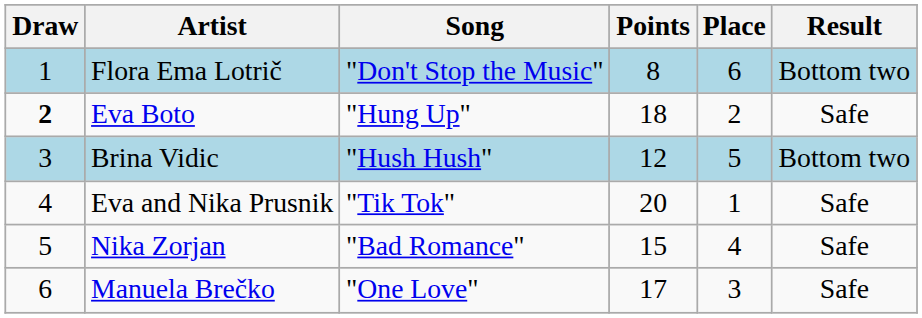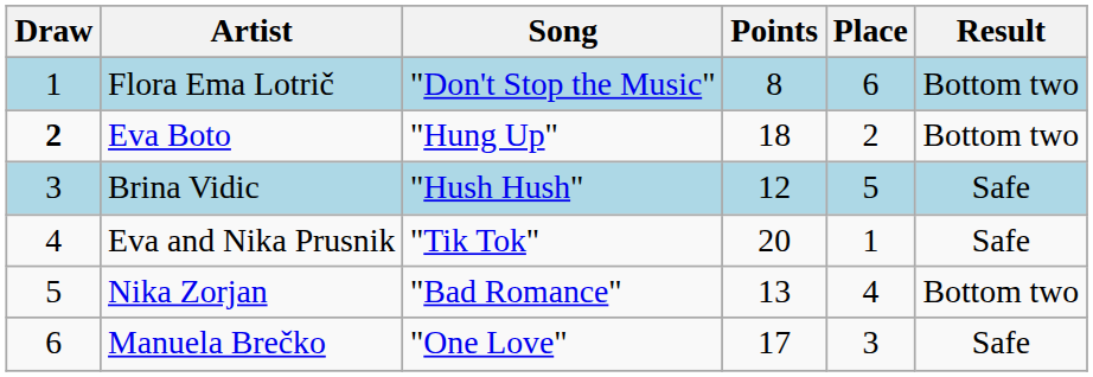 <table class="sortable wikitable" style="margin: 1em auto 1em auto; text-align:center;">
 <tr>
 <th>Draw</th>
 <th>Artist</th>
 <th>Song </th>
 <th>Points</th>
 <th>Place</th>
 <th>Result</th>
 </tr>
 <tr style="background:lightblue;">
 <td>1</td>
 <td align="left">Flora Ema Lotrič</td>
 <td align="left">"<a href='#'>Don't Stop the Music</a>" </td>
 <td>8</td>
 <td>6</td>
 <td>Bottom two</td>
 </tr>
 <tr>
 <td><strong>2</strong></td>
 <td align="left"><a href='#'>Eva Boto</a></td>
 <td align="left">"<a href='#'>Hung Up</a>" </td>
 <td>18</td>
 <td>2</td>
-<td>Safe</td>
+<td>Bottom two</td>
 </tr>
 <tr style="background:lightblue;">
 <td>3</td>
 <td align="left">Brina Vidic</td>
 <td align="left">"<a href='#'>Hush Hush</a>" </td>
 <td>12</td>
 <td>5</td>
-<td>Bottom two</td>
+<td>Safe</td>
 </tr>
 <tr>
 <td>4</td>
 <td align="left">Eva and Nika Prusnik</td>
 <td align="left">"<a href='#'>Tik Tok</a>" </td>
 <td>20</td>
 <td>1</td>
 <td>Safe</td>
 </tr>
 <tr>
 <td>5</td>
 <td align="left"><a href='#'>Nika Zorjan</a></td>
 <td align="left">"<a href='#'>Bad Romance</a>" </td>
-<td>15</td>
+<td>13</td>
 <td>4</td>
-<td>Safe</td>
+<td>Bottom two</td>
 </tr>
 <tr>
 <td>6</td>
 <td align="left"><a href='#'>Manuela Brečko</a></td>
 <td align="left">"<a href='#'>One Love</a>" </td>
 <td>17</td>
 <td>3</td>
 <td>Safe</td>
 </tr>
 </table>
